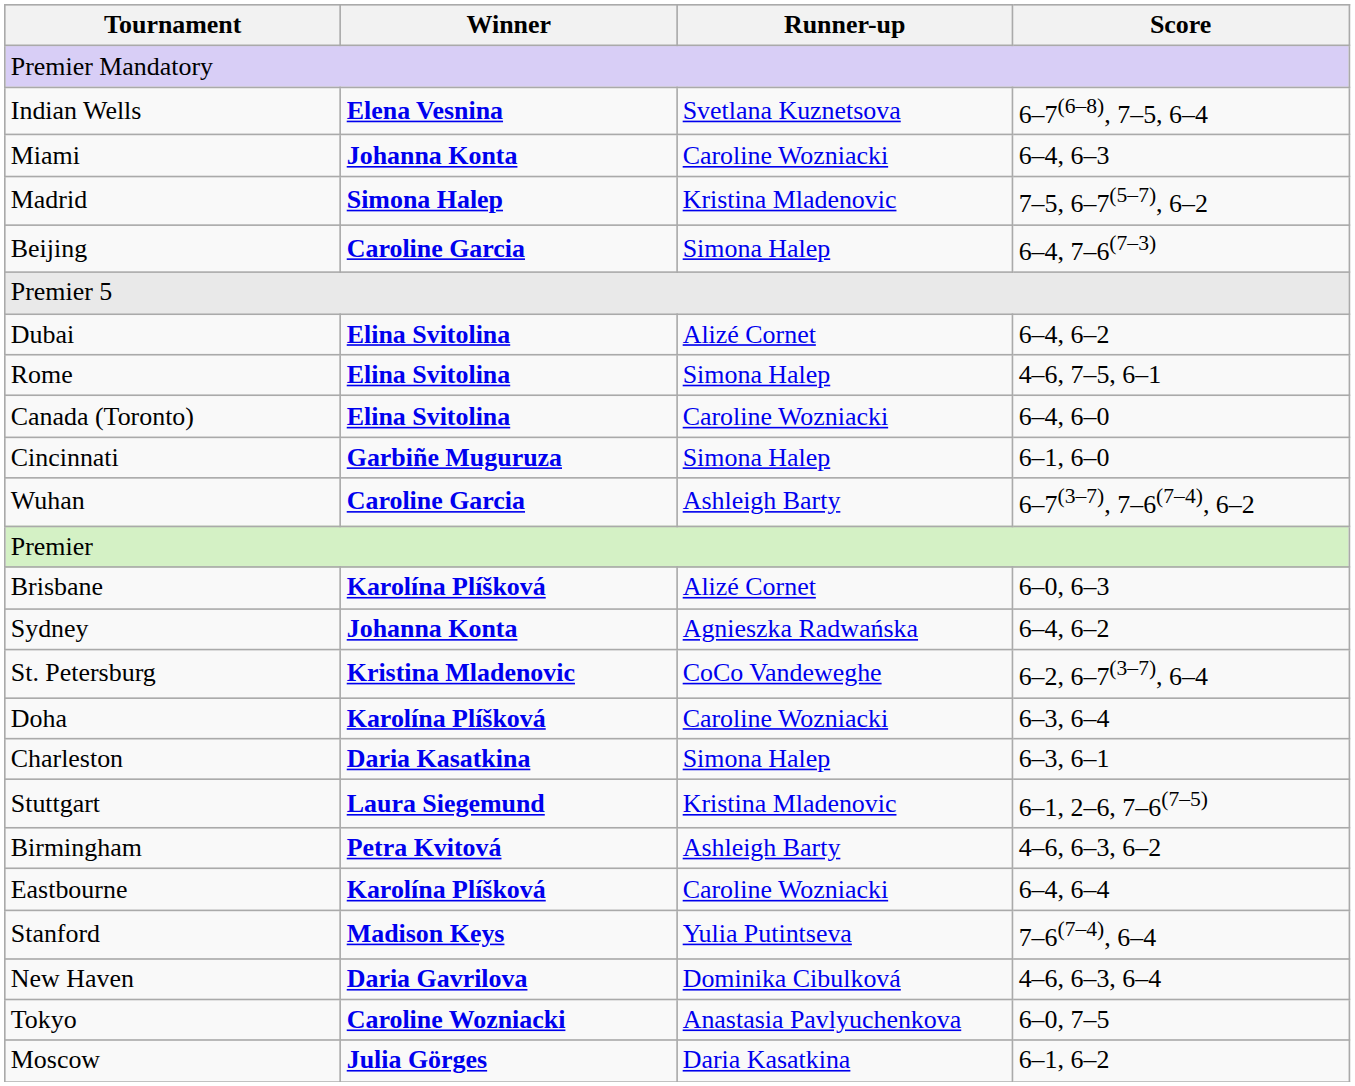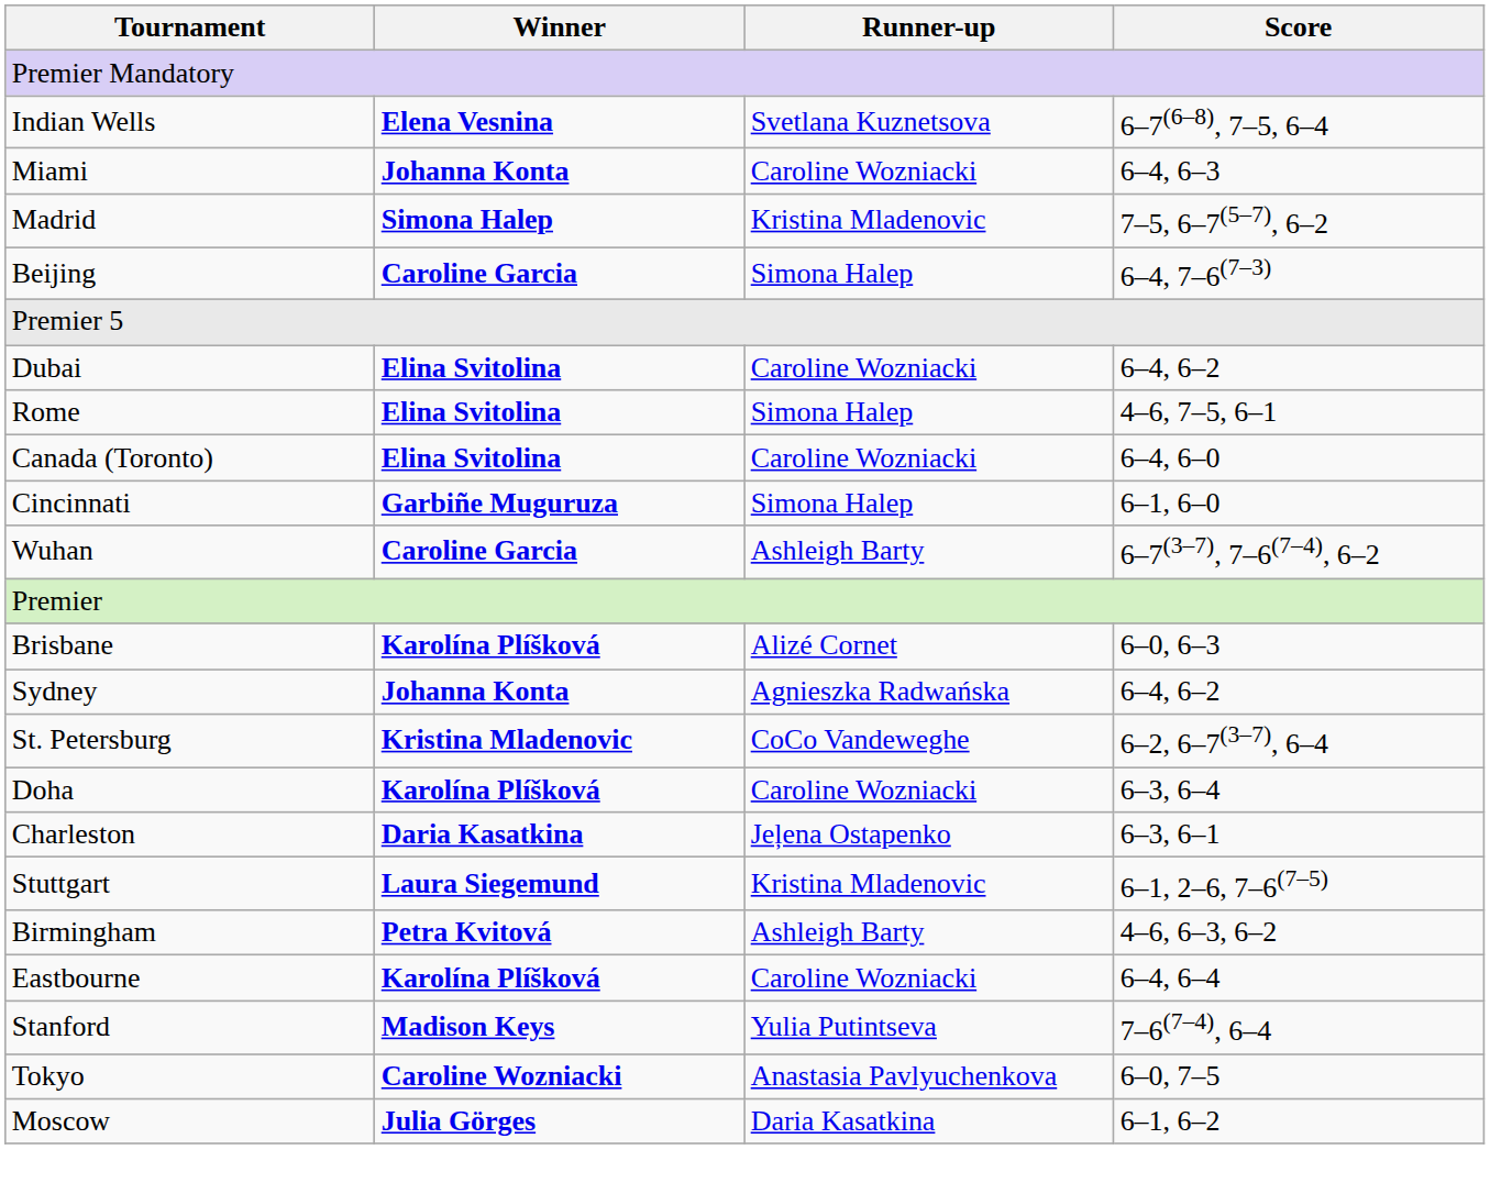 <table class="wikitable nowrap">
 <tr bgcolor="#efefef">
 <th width=200>Tournament</th>
 <th width=200>Winner</th>
 <th width=200>Runner-up</th>
 <th width=200>Score</th>
 </tr>
 <tr bgcolor="#d8cef6">
 <td colspan="4">Premier Mandatory</td>
 </tr>
 <tr>
 <td>Indian Wells</td>
 <td><strong> <a href='#'>Elena Vesnina</a></strong></td>
 <td> <a href='#'>Svetlana Kuznetsova</a></td>
 <td>6–7<sup>(6–8)</sup>, 7–5, 6–4</td>
 </tr>
 <tr>
 <td>Miami</td>
 <td><strong> <a href='#'>Johanna Konta</a></strong></td>
 <td> <a href='#'>Caroline Wozniacki</a></td>
 <td>6–4, 6–3</td>
 </tr>
 <tr>
 <td>Madrid</td>
 <td><strong> <a href='#'>Simona Halep</a></strong></td>
 <td> <a href='#'>Kristina Mladenovic</a></td>
 <td>7–5, 6–7<sup>(5–7)</sup>, 6–2</td>
 </tr>
 <tr>
 <td>Beijing</td>
 <td><strong> <a href='#'>Caroline Garcia</a></strong></td>
 <td> <a href='#'>Simona Halep</a></td>
 <td>6–4, 7–6<sup>(7–3)</sup></td>
 </tr>
 <tr bgcolor="#E9E9E9">
 <td colspan="4">Premier 5</td>
 </tr>
 <tr>
 <td>Dubai</td>
 <td><strong> <a href='#'>Elina Svitolina</a></strong></td>
-<td> <a href='#'>Alizé Cornet</a></td>
+<td> <a href='#'>Caroline Wozniacki</a></td>
 <td>6–4, 6–2</td>
 </tr>
 <tr>
 <td>Rome</td>
 <td><strong> <a href='#'>Elina Svitolina</a></strong></td>
 <td> <a href='#'>Simona Halep</a></td>
 <td>4–6, 7–5, 6–1</td>
 </tr>
 <tr>
 <td>Canada (Toronto)</td>
 <td><strong> <a href='#'>Elina Svitolina</a></strong></td>
 <td> <a href='#'>Caroline Wozniacki</a></td>
 <td>6–4, 6–0</td>
 </tr>
 <tr>
 <td>Cincinnati</td>
 <td><strong> <a href='#'>Garbiñe Muguruza</a></strong></td>
 <td> <a href='#'>Simona Halep</a></td>
 <td>6–1, 6–0</td>
 </tr>
 <tr>
 <td>Wuhan</td>
 <td><strong> <a href='#'>Caroline Garcia</a></strong></td>
 <td> <a href='#'>Ashleigh Barty</a></td>
 <td>6–7<sup>(3–7)</sup>, 7–6<sup>(7–4)</sup>, 6–2</td>
 </tr>
 <tr bgcolor="#D4F1C5">
 <td colspan="4">Premier</td>
 </tr>
 <tr>
 <td>Brisbane</td>
 <td><strong> <a href='#'>Karolína Plíšková</a></strong></td>
 <td> <a href='#'>Alizé Cornet</a></td>
 <td>6–0, 6–3</td>
 </tr>
 <tr>
 <td>Sydney</td>
 <td><strong> <a href='#'>Johanna Konta</a></strong></td>
 <td> <a href='#'>Agnieszka Radwańska</a></td>
 <td>6–4, 6–2</td>
 </tr>
 <tr>
 <td>St. Petersburg</td>
 <td><strong> <a href='#'>Kristina Mladenovic</a></strong></td>
 <td> <a href='#'>CoCo Vandeweghe</a></td>
 <td>6–2, 6–7<sup>(3–7)</sup>, 6–4</td>
 </tr>
 <tr>
 <td>Doha</td>
 <td><strong> <a href='#'>Karolína Plíšková</a></strong></td>
 <td> <a href='#'>Caroline Wozniacki</a></td>
 <td>6–3, 6–4</td>
 </tr>
 <tr>
 <td>Charleston</td>
 <td><strong> <a href='#'>Daria Kasatkina</a></strong></td>
-<td> <a href='#'>Simona Halep</a></td>
+<td> <a href='#'>Jeļena Ostapenko</a></td>
 <td>6–3, 6–1</td>
 </tr>
 <tr>
 <td>Stuttgart</td>
 <td><strong> <a href='#'>Laura Siegemund</a></strong></td>
 <td> <a href='#'>Kristina Mladenovic</a></td>
 <td>6–1, 2–6, 7–6<sup>(7–5)</sup></td>
 </tr>
 <tr>
 <td>Birmingham</td>
 <td><strong> <a href='#'>Petra Kvitová</a></strong></td>
 <td> <a href='#'>Ashleigh Barty</a></td>
 <td>4–6, 6–3, 6–2</td>
 </tr>
 <tr>
 <td>Eastbourne</td>
 <td><strong> <a href='#'>Karolína Plíšková</a></strong></td>
 <td> <a href='#'>Caroline Wozniacki</a></td>
 <td>6–4, 6–4</td>
 </tr>
 <tr>
 <td>Stanford</td>
 <td><strong> <a href='#'>Madison Keys</a></strong></td>
 <td> <a href='#'>Yulia Putintseva</a></td>
 <td>7–6<sup>(7–4)</sup>, 6–4</td>
 </tr>
 <tr>
-<td>New Haven</td>
-<td><strong> <a href='#'>Daria Gavrilova</a></strong></td>
-<td> <a href='#'>Dominika Cibulková</a></td>
-<td>4–6, 6–3, 6–4</td>
-</tr>
-<tr>
 <td>Tokyo</td>
 <td><strong> <a href='#'>Caroline Wozniacki</a></strong></td>
 <td> <a href='#'>Anastasia Pavlyuchenkova</a></td>
 <td>6–0, 7–5</td>
 </tr>
 <tr>
 <td>Moscow</td>
 <td><strong> <a href='#'>Julia Görges</a></strong></td>
 <td> <a href='#'>Daria Kasatkina</a></td>
 <td>6–1, 6–2</td>
 </tr>
 </table>
